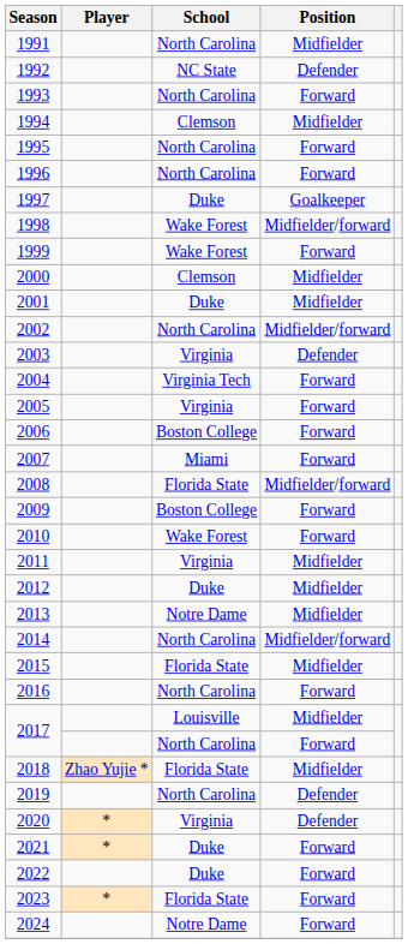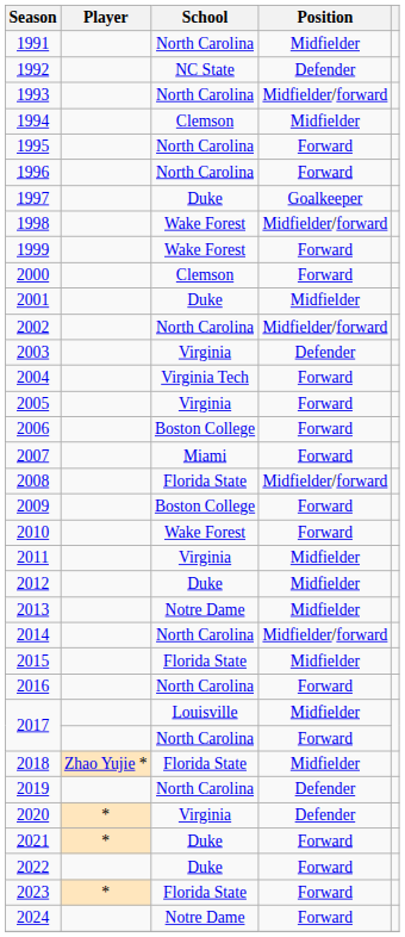 <table class="wikitable sortable" style="text-align: center;">
 <tr>
 <th>Season</th>
 <th>Player</th>
 <th>School</th>
 <th>Position</th>
 <th class="unsortable"></th>
 </tr>
 <tr>
 <td><a href='#'>1991</a></td>
 <td></td>
 <td><a href='#'>North Carolina</a></td>
 <td><a href='#'>Midfielder</a></td>
 <td></td>
 </tr>
 <tr>
 <td><a href='#'>1992</a></td>
 <td></td>
 <td><a href='#'>NC State</a></td>
 <td><a href='#'>Defender</a></td>
 <td></td>
 </tr>
 <tr>
 <td><a href='#'>1993</a></td>
 <td></td>
 <td><a href='#'>North Carolina</a></td>
-<td><a href='#'>Forward</a></td>
+<td><a href='#'>Midfielder</a>/<a href='#'>forward</a></td>
 <td></td>
 </tr>
 <tr>
 <td><a href='#'>1994</a></td>
 <td></td>
 <td><a href='#'>Clemson</a></td>
 <td><a href='#'>Midfielder</a></td>
 <td></td>
 </tr>
 <tr>
 <td><a href='#'>1995</a></td>
 <td></td>
 <td><a href='#'>North Carolina</a></td>
 <td><a href='#'>Forward</a></td>
 <td></td>
 </tr>
 <tr>
 <td><a href='#'>1996</a></td>
 <td></td>
 <td><a href='#'>North Carolina</a></td>
 <td><a href='#'>Forward</a></td>
 <td></td>
 </tr>
 <tr>
 <td><a href='#'>1997</a></td>
 <td></td>
 <td><a href='#'>Duke</a></td>
 <td><a href='#'>Goalkeeper</a></td>
 <td></td>
 </tr>
 <tr>
 <td><a href='#'>1998</a></td>
 <td></td>
 <td><a href='#'>Wake Forest</a></td>
 <td><a href='#'>Midfielder</a>/<a href='#'>forward</a></td>
 <td></td>
 </tr>
 <tr>
 <td><a href='#'>1999</a></td>
 <td></td>
 <td><a href='#'>Wake Forest</a></td>
 <td><a href='#'>Forward</a></td>
 <td></td>
 </tr>
 <tr>
 <td><a href='#'>2000</a></td>
 <td></td>
 <td><a href='#'>Clemson</a></td>
-<td><a href='#'>Midfielder</a></td>
+<td><a href='#'>Forward</a></td>
 <td></td>
 </tr>
 <tr>
 <td><a href='#'>2001</a></td>
 <td></td>
 <td><a href='#'>Duke</a></td>
 <td><a href='#'>Midfielder</a></td>
 <td></td>
 </tr>
 <tr>
 <td><a href='#'>2002</a></td>
 <td></td>
 <td><a href='#'>North Carolina</a></td>
 <td><a href='#'>Midfielder</a>/<a href='#'>forward</a></td>
 <td></td>
 </tr>
 <tr>
 <td><a href='#'>2003</a></td>
 <td></td>
 <td><a href='#'>Virginia</a></td>
 <td><a href='#'>Defender</a></td>
 <td></td>
 </tr>
 <tr>
 <td><a href='#'>2004</a></td>
 <td></td>
 <td><a href='#'>Virginia Tech</a></td>
 <td><a href='#'>Forward</a></td>
 <td></td>
 </tr>
 <tr>
 <td><a href='#'>2005</a></td>
 <td></td>
 <td><a href='#'>Virginia</a></td>
 <td><a href='#'>Forward</a></td>
 <td></td>
 </tr>
 <tr>
 <td><a href='#'>2006</a></td>
 <td></td>
 <td><a href='#'>Boston College</a></td>
 <td><a href='#'>Forward</a></td>
 <td></td>
 </tr>
 <tr>
 <td><a href='#'>2007</a></td>
 <td></td>
 <td><a href='#'>Miami</a></td>
 <td><a href='#'>Forward</a></td>
 <td></td>
 </tr>
 <tr>
 <td><a href='#'>2008</a></td>
 <td></td>
 <td><a href='#'>Florida State</a></td>
 <td><a href='#'>Midfielder</a>/<a href='#'>forward</a></td>
 <td></td>
 </tr>
 <tr>
 <td><a href='#'>2009</a></td>
 <td></td>
 <td><a href='#'>Boston College</a></td>
 <td><a href='#'>Forward</a></td>
 <td></td>
 </tr>
 <tr>
 <td><a href='#'>2010</a></td>
 <td></td>
 <td><a href='#'>Wake Forest</a></td>
 <td><a href='#'>Forward</a></td>
 <td></td>
 </tr>
 <tr>
 <td><a href='#'>2011</a></td>
 <td></td>
 <td><a href='#'>Virginia</a></td>
 <td><a href='#'>Midfielder</a></td>
 <td></td>
 </tr>
 <tr>
 <td><a href='#'>2012</a></td>
 <td></td>
 <td><a href='#'>Duke</a></td>
 <td><a href='#'>Midfielder</a></td>
 <td></td>
 </tr>
 <tr>
 <td><a href='#'>2013</a></td>
 <td></td>
 <td><a href='#'>Notre Dame</a></td>
 <td><a href='#'>Midfielder</a></td>
 <td></td>
 </tr>
 <tr>
 <td><a href='#'>2014</a></td>
 <td></td>
 <td><a href='#'>North Carolina</a></td>
 <td><a href='#'>Midfielder</a>/<a href='#'>forward</a></td>
 <td></td>
 </tr>
 <tr>
 <td><a href='#'>2015</a></td>
 <td></td>
 <td><a href='#'>Florida State</a></td>
 <td><a href='#'>Midfielder</a></td>
 <td></td>
 </tr>
 <tr>
 <td><a href='#'>2016</a></td>
 <td></td>
 <td><a href='#'>North Carolina</a></td>
 <td><a href='#'>Forward</a></td>
 <td></td>
 </tr>
 <tr>
 <td rowspan=2><a href='#'>2017</a></td>
 <td></td>
 <td><a href='#'>Louisville</a></td>
 <td><a href='#'>Midfielder</a></td>
 <td rowspan=2></td>
 </tr>
 <tr>
 <td></td>
 <td><a href='#'>North Carolina</a></td>
 <td><a href='#'>Forward</a></td>
 </tr>
 <tr>
 <td><a href='#'>2018</a></td>
 <td style="background-color:#FFE6BD"><a href='#'>Zhao Yujie</a> *</td>
 <td><a href='#'>Florida State</a></td>
 <td><a href='#'>Midfielder</a></td>
 <td></td>
 </tr>
 <tr>
 <td><a href='#'>2019</a></td>
 <td></td>
 <td><a href='#'>North Carolina</a></td>
 <td><a href='#'>Defender</a></td>
 <td></td>
 </tr>
 <tr>
 <td><a href='#'>2020</a></td>
 <td style="background-color:#FFE6BD"> *</td>
 <td><a href='#'>Virginia</a></td>
 <td><a href='#'>Defender</a></td>
 <td></td>
 </tr>
 <tr>
 <td><a href='#'>2021</a></td>
 <td style="background-color:#FFE6BD"> *</td>
 <td><a href='#'>Duke</a></td>
 <td><a href='#'>Forward</a></td>
 <td></td>
 </tr>
 <tr>
 <td><a href='#'>2022</a></td>
 <td></td>
 <td><a href='#'>Duke</a></td>
 <td><a href='#'>Forward</a></td>
 <td></td>
 </tr>
 <tr>
 <td><a href='#'>2023</a></td>
 <td style="background-color:#FFE6BD"> *</td>
 <td><a href='#'>Florida State</a></td>
 <td><a href='#'>Forward</a></td>
 <td></td>
 </tr>
 <tr>
 <td><a href='#'>2024</a></td>
 <td></td>
 <td><a href='#'>Notre Dame</a></td>
 <td><a href='#'>Forward</a></td>
 <td></td>
 </tr>
 <tr>
 </tr>
 </table>
